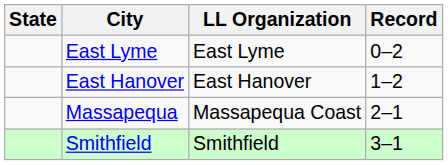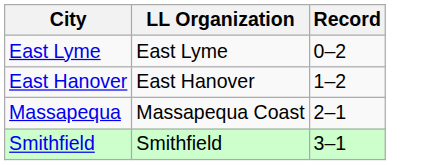 <table class="wikitable">
 <tr>
-<th>State</th>
 <th>City</th>
 <th>LL Organization</th>
 <th>Record</th>
 </tr>
 <tr>
-<td><strong></strong></td>
 <td><a href='#'>East Lyme</a></td>
 <td>East Lyme</td>
 <td>0–2</td>
 </tr>
 <tr>
-<td><strong></strong></td>
 <td><a href='#'>East Hanover</a></td>
 <td>East Hanover</td>
 <td>1–2</td>
 </tr>
 <tr>
-<td><strong></strong></td>
 <td><a href='#'>Massapequa</a></td>
 <td>Massapequa Coast</td>
 <td>2–1</td>
 </tr>
 <tr bgcolor="ccffcc">
-<td><strong></strong></td>
 <td><a href='#'>Smithfield</a></td>
 <td>Smithfield</td>
 <td>3–1</td>
 </tr>
 </table>
